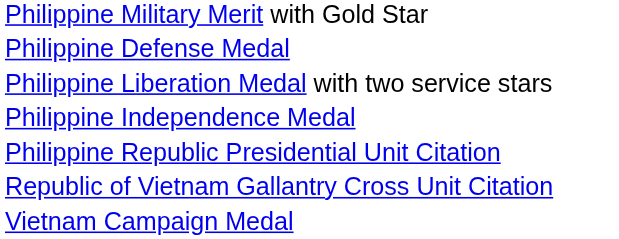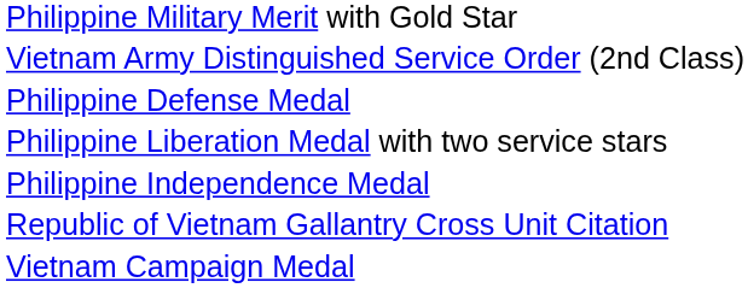 <table>
 <tr>
 <td></td>
 <td><a href='#'>Philippine Military Merit</a> with Gold Star</td>
+</tr>
+<tr>
+<td></td>
+<td><a href='#'>Vietnam Army Distinguished Service Order</a> (2nd Class)</td>
 </tr>
 <tr>
 <td></td>
 <td><a href='#'>Philippine Defense Medal</a></td>
 </tr>
 <tr>
 <td></td>
 <td><a href='#'>Philippine Liberation Medal</a> with two service stars</td>
 </tr>
 <tr>
 <td></td>
 <td><a href='#'>Philippine Independence Medal</a></td>
 </tr>
 <tr>
 <td></td>
-<td><a href='#'>Philippine Republic Presidential Unit Citation</a></td>
-</tr>
-<tr>
-<td></td>
 <td><a href='#'>Republic of Vietnam Gallantry Cross Unit Citation</a></td>
 </tr>
 <tr>
 <td></td>
 <td><a href='#'>Vietnam Campaign Medal</a></td>
 </tr>
 </table>
